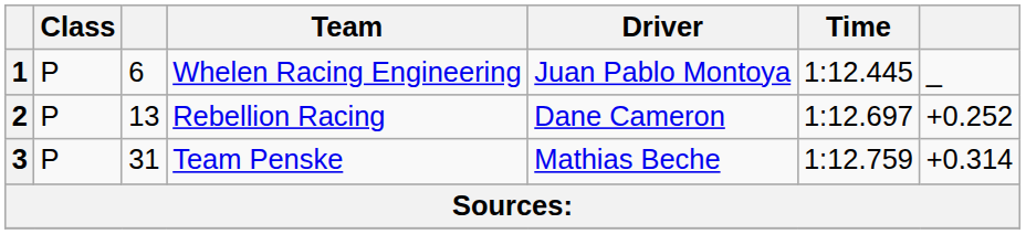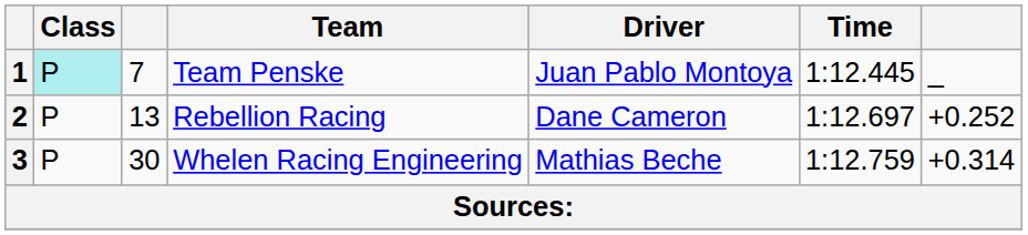 <table class="wikitable">
 <tr>
 <th scope="col"></th>
 <th scope="col">Class</th>
 <th scope="col"></th>
 <th scope="col">Team</th>
 <th scope="col">Driver</th>
 <th scope="col">Time</th>
 <th scope="col"></th>
 </tr>
 <tr>
 <th scope="row">1</th>
-<td>P</td>
-<td>6</td>
-<td><a href='#'>Whelen Racing Engineering</a></td>
+<td style="background: paleturquoise;">P</td>
+<td>7</td>
+<td><a href='#'>Team Penske</a></td>
 <td><a href='#'>Juan Pablo Montoya</a></td>
 <td>1:12.445</td>
 <td>_</td>
 </tr>
 <tr>
 <th scope="row">2</th>
 <td>P</td>
 <td>13</td>
 <td><a href='#'>Rebellion Racing</a></td>
 <td><a href='#'>Dane Cameron</a></td>
 <td>1:12.697</td>
 <td>+0.252</td>
 </tr>
 <tr>
 <th scope="row">3</th>
 <td>P</td>
-<td>31</td>
-<td><a href='#'>Team Penske</a></td>
+<td>30</td>
+<td><a href='#'>Whelen Racing Engineering</a></td>
 <td><a href='#'>Mathias Beche</a></td>
 <td>1:12.759</td>
 <td>+0.314</td>
 </tr>
 <tr>
 <th colspan="7">Sources:</th>
 </tr>
 <tr>
 </tr>
 </table>
